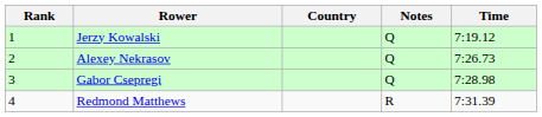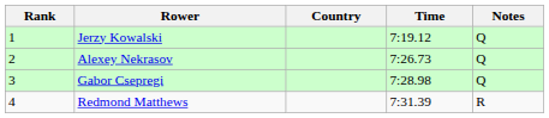 <table class="wikitable" width=50%>
 <tr>
 <th>Rank</th>
 <th>Rower</th>
 <th>Country</th>
+<th>Time</th>
 <th>Notes</th>
-<th>Time</th>
 </tr>
 <tr bgcolor=ccffcc>
 <td>1</td>
 <td><a href='#'>Jerzy Kowalski</a></td>
 <td></td>
+<td>7:19.12</td>
 <td>Q</td>
-<td>7:19.12</td>
 </tr>
 <tr bgcolor=ccffcc>
 <td>2</td>
 <td><a href='#'>Alexey Nekrasov</a></td>
 <td></td>
+<td>7:26.73</td>
 <td>Q</td>
-<td>7:26.73</td>
 </tr>
 <tr bgcolor=ccffcc>
 <td>3</td>
 <td><a href='#'>Gabor Csepregi</a></td>
 <td></td>
+<td>7:28.98</td>
 <td>Q</td>
-<td>7:28.98</td>
 </tr>
 <tr>
 <td>4</td>
 <td><a href='#'>Redmond Matthews</a></td>
 <td></td>
+<td>7:31.39</td>
 <td>R</td>
-<td>7:31.39</td>
 </tr>
 </table>
